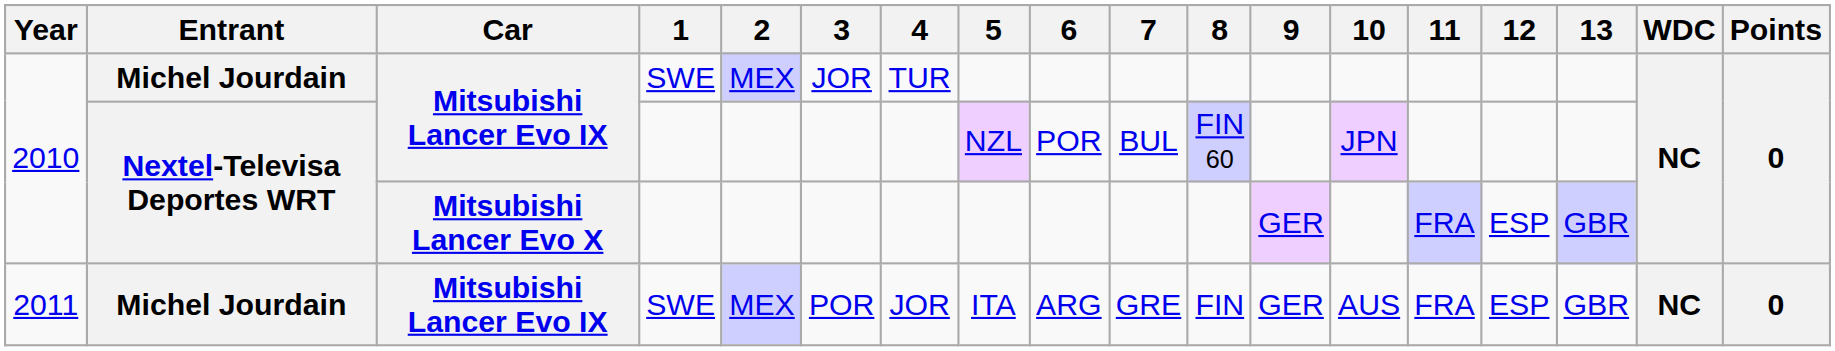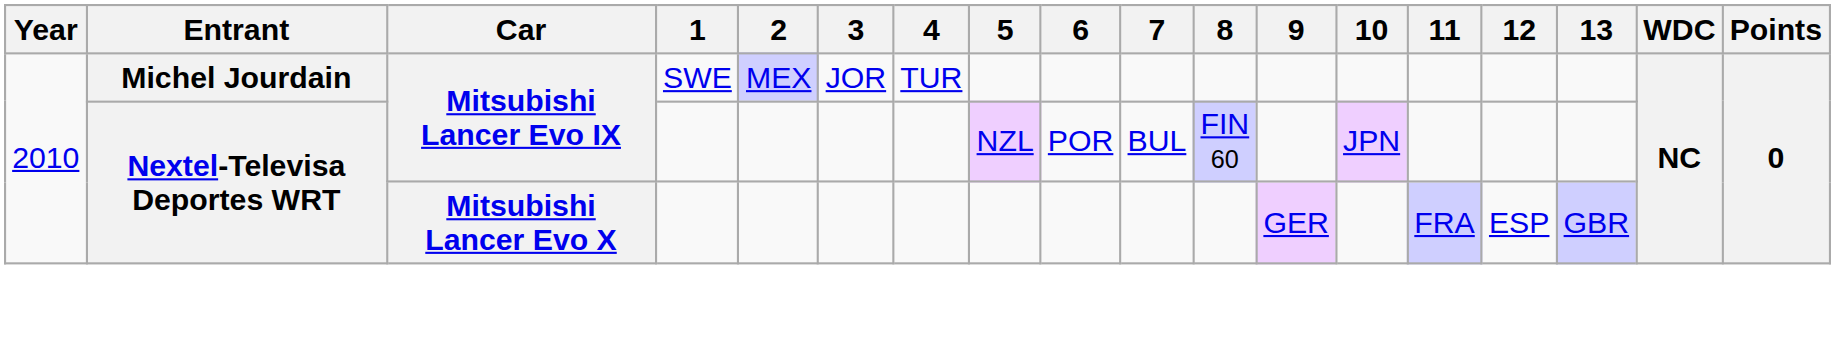 <table class="wikitable" border="1" style="text-align:center; font-size:90%;">
 <tr>
 <th>Year</th>
 <th>Entrant</th>
 <th>Car</th>
 <th>1</th>
 <th>2</th>
 <th>3</th>
 <th>4</th>
 <th>5</th>
 <th>6</th>
 <th>7</th>
 <th>8</th>
 <th>9</th>
 <th>10</th>
 <th>11</th>
 <th>12</th>
 <th>13</th>
 <th>WDC</th>
 <th>Points</th>
 </tr>
 <tr>
 <td rowspan=3><a href='#'>2010</a></td>
 <th>Michel Jourdain</th>
 <th rowspan=2><a href='#'>Mitsubishi Lancer Evo IX</a></th>
 <td><a href='#'>SWE</a></td>
 <td style="background:#CFCFFF;"><a href='#'>MEX</a><br></td>
 <td><a href='#'>JOR</a></td>
 <td><a href='#'>TUR</a></td>
 <td></td>
 <td></td>
 <td></td>
 <td></td>
 <td></td>
 <td></td>
 <td></td>
 <td></td>
 <td></td>
 <th rowspan=3>NC</th>
 <th rowspan=3>0</th>
 </tr>
 <tr>
 <th rowspan=2><a href='#'>Nextel</a>-Televisa Deportes WRT</th>
 <td></td>
 <td></td>
 <td></td>
 <td></td>
 <td style="background:#EFCFFF;"><a href='#'>NZL</a><br></td>
 <td><a href='#'>POR</a></td>
 <td><a href='#'>BUL</a></td>
 <td style="background:#CFCFFF;"><a href='#'>FIN</a><br><small>60</small></td>
 <td></td>
 <td style="background:#EFCFFF;"><a href='#'>JPN</a><br></td>
 <td></td>
 <td></td>
 <td></td>
 </tr>
 <tr>
 <th><a href='#'>Mitsubishi Lancer Evo X</a></th>
 <td></td>
 <td></td>
 <td></td>
 <td></td>
 <td></td>
 <td></td>
 <td></td>
 <td></td>
 <td style="background:#EFCFFF;"><a href='#'>GER</a><br></td>
 <td></td>
 <td style="background:#CFCFFF;"><a href='#'>FRA</a><br></td>
 <td><a href='#'>ESP</a></td>
 <td style="background:#CFCFFF;"><a href='#'>GBR</a><br></td>
 </tr>
-<tr>
-<td><a href='#'>2011</a></td>
-<th>Michel Jourdain</th>
-<th><a href='#'>Mitsubishi Lancer Evo IX</a></th>
-<td><a href='#'>SWE</a></td>
-<td style="background:#CFCFFF;"><a href='#'>MEX</a><br></td>
-<td><a href='#'>POR</a></td>
-<td><a href='#'>JOR</a></td>
-<td><a href='#'>ITA</a></td>
-<td><a href='#'>ARG</a></td>
-<td><a href='#'>GRE</a></td>
-<td><a href='#'>FIN</a></td>
-<td><a href='#'>GER</a></td>
-<td><a href='#'>AUS</a></td>
-<td><a href='#'>FRA</a></td>
-<td><a href='#'>ESP</a></td>
-<td><a href='#'>GBR</a></td>
-<th>NC</th>
-<th>0</th>
-</tr>
 </table>
